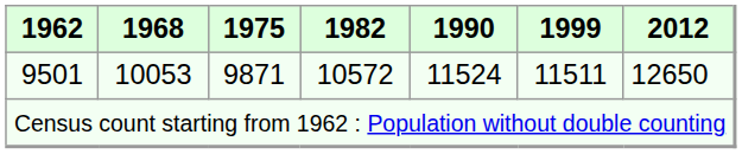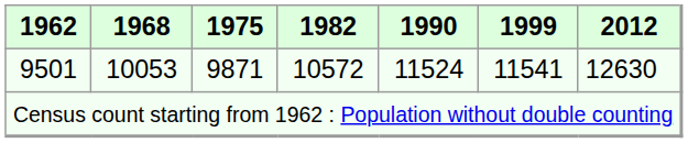 <table align="center" rules="all" cellspacing="0" cellpadding="4" style="border: 1px solid #999; border-right: 2px solid #999; border-bottom:2px solid #999; background: #f3fff3">
 <tr style="background: #ddffdd">
 <th>1962</th>
 <th>1968</th>
 <th>1975</th>
 <th>1982</th>
 <th>1990</th>
 <th>1999</th>
 <th>2012</th>
 </tr>
 <tr>
 <td align=center>9501</td>
 <td align=center>10053</td>
 <td align=center>9871</td>
 <td align=center>10572</td>
 <td align=center>11524</td>
-<td align=center>11511</td>
-<td>12650</td>
+<td align=center>11541</td>
+<td>12630</td>
 </tr>
 <tr>
 <td colspan="7" align="center"><small>Census count starting from 1962 : <a href='#'>Population without double counting</a></small></td>
 </tr>
 </table>
